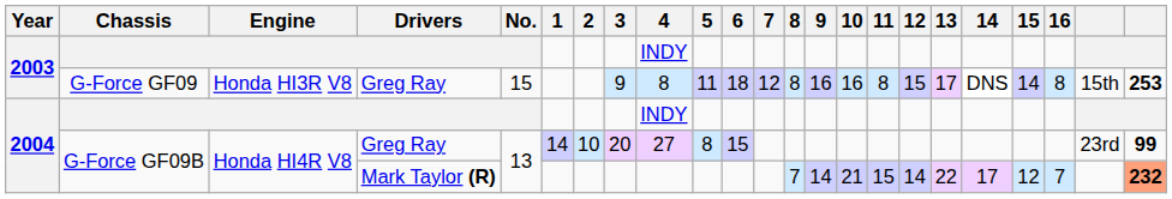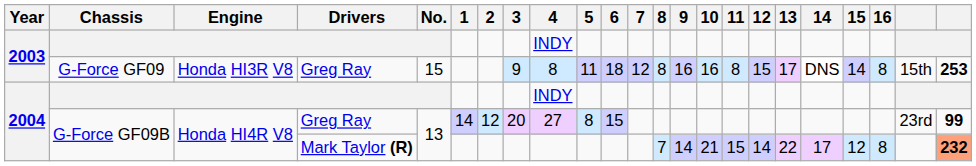 <table class="wikitable" style="text-align:center; font-size:85%">
 <tr>
 <th>Year</th>
 <th>Chassis</th>
 <th>Engine</th>
 <th>Drivers</th>
 <th>No.</th>
 <th>1</th>
 <th>2</th>
 <th>3</th>
 <th>4</th>
 <th>5</th>
 <th>6</th>
 <th>7</th>
 <th>8</th>
 <th>9</th>
 <th>10</th>
 <th>11</th>
 <th>12</th>
 <th>13</th>
 <th>14</th>
 <th>15</th>
 <th>16</th>
 <th></th>
 <th></th>
 </tr>
 <tr>
 <th rowspan=2><a href='#'>2003</a></th>
 <th colspan=4></th>
 <td></td>
 <td></td>
 <td></td>
 <td><a href='#'>INDY</a></td>
 <td></td>
 <td></td>
 <td></td>
 <td></td>
 <td></td>
 <td></td>
 <td></td>
 <td></td>
 <td></td>
 <td></td>
 <td></td>
 <td></td>
 <th colspan=2></th>
 </tr>
 <tr>
 <td><a href='#'>G-Force</a> GF09</td>
 <td><a href='#'>Honda</a> <a href='#'>HI3R</a> <a href='#'>V8</a></td>
 <td align=left> <a href='#'>Greg Ray</a></td>
 <td>15</td>
 <td></td>
 <td></td>
 <td style="background:#CFEAFF;" align=center>9</td>
 <td style="background:#CFEAFF;" align=center>8</td>
 <td style="background:#CFCFFF;" align=center>11</td>
 <td style="background:#CFCFFF;" align=center>18</td>
 <td style="background:#CFCFFF;" align=center>12</td>
 <td style="background:#CFEAFF;" align=center>8</td>
 <td style="background:#CFCFFF;" align=center>16</td>
 <td style="background:#CFEAFF;" align=center>16</td>
 <td style="background:#CFEAFF;" align=center>8</td>
 <td style="background:#CFCFFF;" align=center>15</td>
 <td style="background:#EFCFFF;" align=center>17</td>
 <td style="background:#FFFFFF;" align=center>DNS</td>
 <td style="background:#CFCFFF;" align=center>14</td>
 <td style="background:#CFEAFF;" align=center>8</td>
 <td>15th</td>
 <td><strong>253</strong></td>
 </tr>
 <tr>
 <th rowspan=3><a href='#'>2004</a></th>
 <th colspan=4></th>
 <td></td>
 <td></td>
 <td></td>
 <td><a href='#'>INDY</a></td>
 <td></td>
 <td></td>
 <td></td>
 <td></td>
 <td></td>
 <td></td>
 <td></td>
 <td></td>
 <td></td>
 <td></td>
 <td></td>
 <td></td>
 <th colspan=2></th>
 </tr>
 <tr>
 <td rowspan=2><a href='#'>G-Force</a> GF09B</td>
 <td rowspan=2><a href='#'>Honda</a> <a href='#'>HI4R</a> <a href='#'>V8</a></td>
 <td align=left> <a href='#'>Greg Ray</a></td>
 <td rowspan=2>13</td>
 <td style="background:#CFCFFF;" align=center>14</td>
-<td style="background:#CFEAFF;" align=center>10</td>
+<td style="background:#CFEAFF;" align=center>12</td>
 <td style="background:#EFCFFF;" align=center>20</td>
 <td style="background:#EFCFFF;" align=center>27</td>
 <td style="background:#CFEAFF;" align=center>8</td>
 <td style="background:#CFCFFF;" align=center>15</td>
 <td></td>
 <td></td>
 <td></td>
 <td></td>
 <td></td>
 <td></td>
 <td></td>
 <td></td>
 <td></td>
 <td></td>
 <td>23rd</td>
 <td><strong>99</strong></td>
 </tr>
 <tr>
 <td align=left> <a href='#'>Mark Taylor</a> <strong>(R)</strong></td>
 <td></td>
 <td></td>
 <td></td>
 <td></td>
 <td></td>
 <td></td>
 <td></td>
 <td style="background:#CFEAFF;" align=center>7</td>
 <td style="background:#CFCFFF;" align=center>14</td>
 <td style="background:#CFCFFF;" align=center>21</td>
 <td style="background:#CFCFFF;" align=center>15</td>
 <td style="background:#CFCFFF;" align=center>14</td>
 <td style="background:#EFCFFF;" align=center>22</td>
 <td style="background:#EFCFFF;" align=center>17</td>
 <td style="background:#CFEAFF;" align=center>12</td>
-<td style="background:#CFEAFF;" align=center>7</td>
+<td style="background:#CFEAFF;" align=center>8</td>
 <td></td>
 <td style="background: lightsalmon;"><strong>232</strong></td>
 </tr>
 </table>
